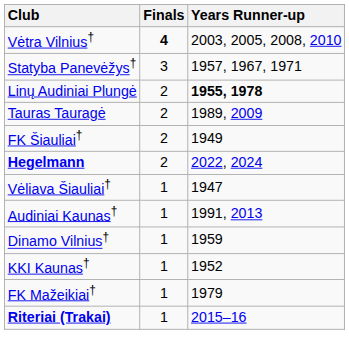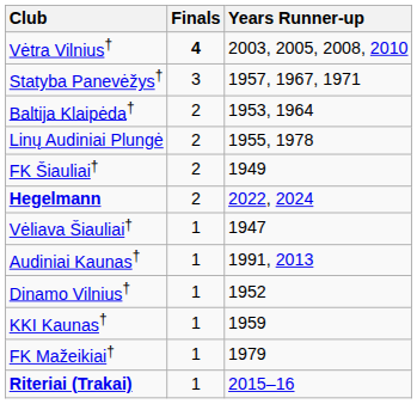 <table class=wikitable>
 <tr>
 <th style="text-align:left">Club</th>
 <th style="text-align:left">Finals</th>
 <th style="text-align:left">Years Runner-up</th>
 </tr>
 <tr>
 <td><a href='#'>Vėtra Vilnius</a><sup>†</sup></td>
 <td style="text-align:center;"><strong>4</strong></td>
 <td>2003, 2005, 2008, <a href='#'>2010</a></td>
 </tr>
 <tr>
 <td><a href='#'>Statyba Panevėžys</a><sup>†</sup></td>
 <td style="text-align:center;">3</td>
 <td>1957, 1967, 1971</td>
 </tr>
 <tr>
+<td><a href='#'>Baltija Klaipėda</a><sup>†</sup></td>
+<td style="text-align:center;">2</td>
+<td>1953, 1964</td>
+</tr>
+<tr>
 <td><a href='#'>Linų Audiniai Plungė</a></td>
 <td style="text-align:center;">2</td>
-<td><strong>1955, 1978</strong></td>
-</tr>
-<tr>
-<td><a href='#'>Tauras Tauragė</a></td>
-<td style="text-align:center;">2</td>
-<td>1989, <a href='#'>2009</a></td>
+<td>1955, 1978</td>
 </tr>
 <tr>
 <td><a href='#'>FK Šiauliai</a><sup>†</sup></td>
 <td style="text-align:center;">2</td>
 <td>1949</td>
 </tr>
 <tr>
 <td><strong><a href='#'>Hegelmann</a></strong></td>
 <td style="text-align:center;">2</td>
 <td><a href='#'>2022</a>, <a href='#'>2024</a></td>
 </tr>
 <tr>
 <td><a href='#'>Vėliava Šiauliai</a><sup>†</sup></td>
 <td style="text-align:center;">1</td>
 <td>1947</td>
 </tr>
 <tr>
 <td><a href='#'>Audiniai Kaunas</a><sup>†</sup></td>
 <td style="text-align:center;">1</td>
 <td>1991, <a href='#'>2013</a></td>
 </tr>
 <tr>
 <td><a href='#'>Dinamo Vilnius</a><sup>†</sup></td>
 <td style="text-align:center;">1</td>
-<td>1959</td>
+<td>1952</td>
 </tr>
 <tr>
 <td><a href='#'>KKI Kaunas</a><sup>†</sup></td>
 <td style="text-align:center;">1</td>
-<td>1952</td>
+<td>1959</td>
 </tr>
 <tr>
 <td><a href='#'>FK Mažeikiai</a><sup>†</sup></td>
 <td style="text-align:center;">1</td>
 <td>1979</td>
 </tr>
 <tr>
 <td><strong><a href='#'>Riteriai (Trakai)</a></strong></td>
 <td style="text-align:center;">1</td>
 <td><a href='#'>2015–16</a></td>
 </tr>
 </table>
